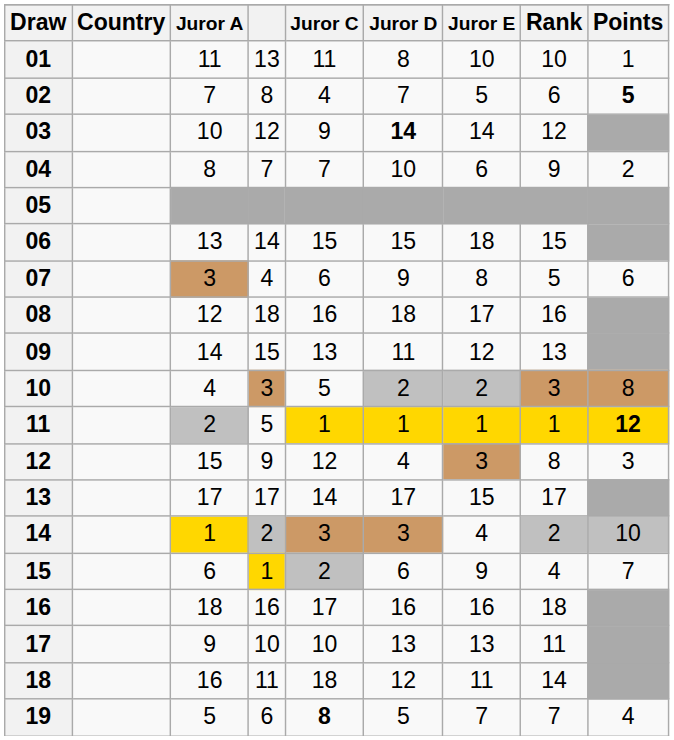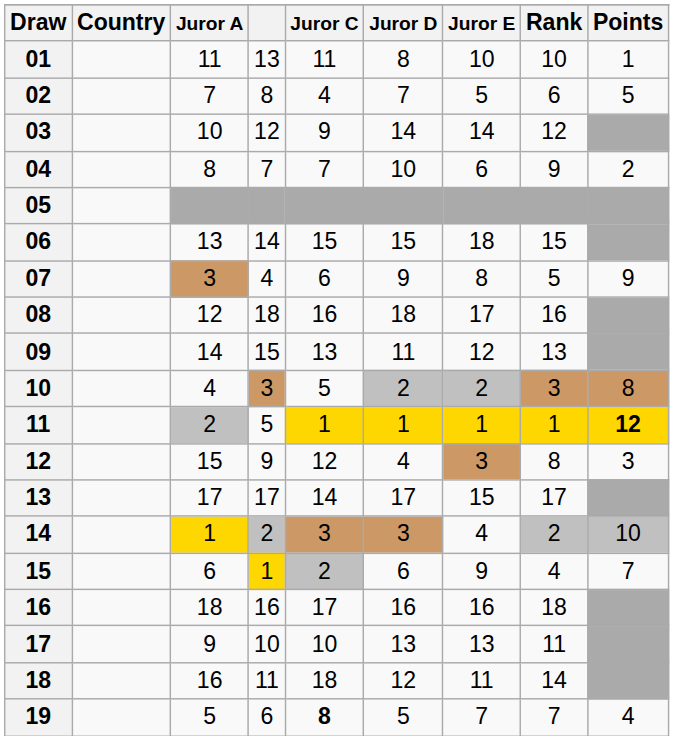 <table class="sortable wikitable collapsible plainrowheaders" style="text-align:center;">
 <tr>
 </tr>
 <tr>
 <th scope="col">Draw</th>
 <th scope="col">Country</th>
 <th scope="col"><small>Juror A</small></th>
 <th><small></small></th>
 <th scope="col"><small>Juror C</small></th>
 <th scope="col"><small>Juror D</small></th>
 <th scope="col"><small>Juror E</small></th>
 <th scope="col">Rank</th>
 <th scope="col">Points</th>
 </tr>
 <tr>
 <th scope="row" style="text-align:center;">01</th>
 <td style="text-align:left;"></td>
 <td>11</td>
 <td>13</td>
 <td>11</td>
 <td>8</td>
 <td>10</td>
 <td>10</td>
 <td>1</td>
 </tr>
 <tr>
 <th scope="row" style="text-align:center;">02</th>
 <td style="text-align:left;"></td>
 <td>7</td>
 <td>8</td>
 <td>4</td>
 <td>7</td>
 <td>5</td>
 <td>6</td>
-<td><strong>5</strong></td>
+<td>5</td>
 </tr>
 <tr>
 <th scope="row" style="text-align:center;">03</th>
 <td style="text-align:left;"></td>
 <td>10</td>
 <td>12</td>
 <td>9</td>
-<td><strong>14</strong></td>
+<td>14</td>
 <td>14</td>
 <td>12</td>
 <td style="background:#AAAAAA;"></td>
 </tr>
 <tr>
 <th scope="row" style="text-align:center;">04</th>
 <td style="text-align:left;"></td>
 <td>8</td>
 <td>7</td>
 <td>7</td>
 <td>10</td>
 <td>6</td>
 <td>9</td>
 <td>2</td>
 </tr>
 <tr class="sortbottom">
 <th scope="row" style="text-align:center;">05</th>
 <td style="text-align:left;"></td>
 <td style="background:#AAAAAA;"></td>
 <td style="background:#AAAAAA;"></td>
 <td style="background:#AAAAAA;"></td>
 <td style="background:#AAAAAA;"></td>
 <td style="background:#AAAAAA;"></td>
 <td style="background:#AAAAAA;"></td>
 <td style="background:#AAAAAA;"></td>
 </tr>
 <tr>
 <th scope="row" style="text-align:center;">06</th>
 <td style="text-align:left;"></td>
 <td>13</td>
 <td>14</td>
 <td>15</td>
 <td>15</td>
 <td>18</td>
 <td>15</td>
 <td style="background:#AAAAAA;"></td>
 </tr>
 <tr>
 <th scope="row" style="text-align:center;">07</th>
 <td style="text-align:left;"></td>
 <td style="background:#CC9966;">3</td>
 <td>4</td>
 <td>6</td>
 <td>9</td>
 <td>8</td>
 <td>5</td>
-<td>6</td>
+<td>9</td>
 </tr>
 <tr>
 <th scope="row" style="text-align:center;">08</th>
 <td style="text-align:left;"></td>
 <td>12</td>
 <td>18</td>
 <td>16</td>
 <td>18</td>
 <td>17</td>
 <td>16</td>
 <td style="background:#AAAAAA;"></td>
 </tr>
 <tr>
 <th scope="row" style="text-align:center;">09</th>
 <td style="text-align:left;"></td>
 <td>14</td>
 <td>15</td>
 <td>13</td>
 <td>11</td>
 <td>12</td>
 <td>13</td>
 <td style="background:#AAAAAA;"></td>
 </tr>
 <tr>
 <th scope="row" style="text-align:center;">10</th>
 <td style="text-align:left;"></td>
 <td>4</td>
 <td style="background:#CC9966;">3</td>
 <td>5</td>
 <td style="background:silver;">2</td>
 <td style="background:silver;">2</td>
 <td style="background:#CC9966;">3</td>
 <td style="background:#CC9966;">8</td>
 </tr>
 <tr>
 <th scope="row" style="text-align:center;">11</th>
 <td style="text-align:left;"></td>
 <td style="background:silver;">2</td>
 <td>5</td>
 <td style="background:gold;">1</td>
 <td style="background:gold;">1</td>
 <td style="background:gold;">1</td>
 <td style="background:gold;">1</td>
 <td style="background:gold;"><strong>12</strong></td>
 </tr>
 <tr>
 <th scope="row" style="text-align:center;">12</th>
 <td style="text-align:left;"></td>
 <td>15</td>
 <td>9</td>
 <td>12</td>
 <td>4</td>
 <td style="background:#CC9966;">3</td>
 <td>8</td>
 <td>3</td>
 </tr>
 <tr>
 <th scope="row" style="text-align:center;">13</th>
 <td style="text-align:left;"></td>
 <td>17</td>
 <td>17</td>
 <td>14</td>
 <td>17</td>
 <td>15</td>
 <td>17</td>
 <td style="background:#AAAAAA;"></td>
 </tr>
 <tr>
 <th scope="row" style="text-align:center;">14</th>
 <td style="text-align:left;"></td>
 <td style="background:gold;">1</td>
 <td style="background:silver;">2</td>
 <td style="background:#CC9966;">3</td>
 <td style="background:#CC9966;">3</td>
 <td>4</td>
 <td style="background:silver;">2</td>
 <td style="background:silver;">10</td>
 </tr>
 <tr>
 <th scope="row" style="text-align:center;">15</th>
 <td style="text-align:left;"></td>
 <td>6</td>
 <td style="background:gold;">1</td>
 <td style="background:silver;">2</td>
 <td>6</td>
 <td>9</td>
 <td>4</td>
 <td>7</td>
 </tr>
 <tr>
 <th scope="row" style="text-align:center;">16</th>
 <td style="text-align:left;"></td>
 <td>18</td>
 <td>16</td>
 <td>17</td>
 <td>16</td>
 <td>16</td>
 <td>18</td>
 <td style="background:#AAAAAA;"></td>
 </tr>
 <tr>
 <th scope="row" style="text-align:center;">17</th>
 <td style="text-align:left;"></td>
 <td>9</td>
 <td>10</td>
 <td>10</td>
 <td>13</td>
 <td>13</td>
 <td>11</td>
 <td style="background:#AAAAAA;"></td>
 </tr>
 <tr>
 <th scope="row" style="text-align:center;">18</th>
 <td style="text-align:left;"></td>
 <td>16</td>
 <td>11</td>
 <td>18</td>
 <td>12</td>
 <td>11</td>
 <td>14</td>
 <td style="background:#AAAAAA;"></td>
 </tr>
 <tr>
 <th scope="row" style="text-align:center;">19</th>
 <td style="text-align:left;"></td>
 <td>5</td>
 <td>6</td>
 <td><strong>8</strong></td>
 <td>5</td>
 <td>7</td>
 <td>7</td>
 <td>4</td>
 </tr>
 </table>
